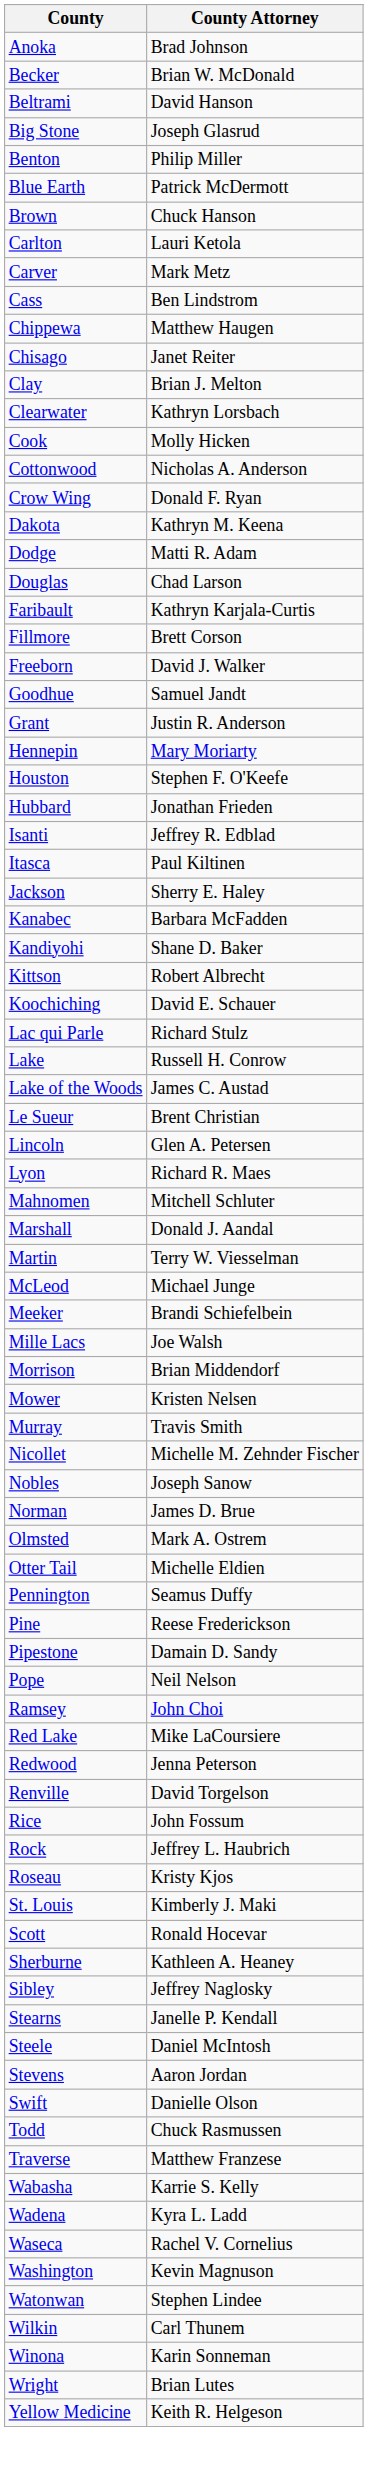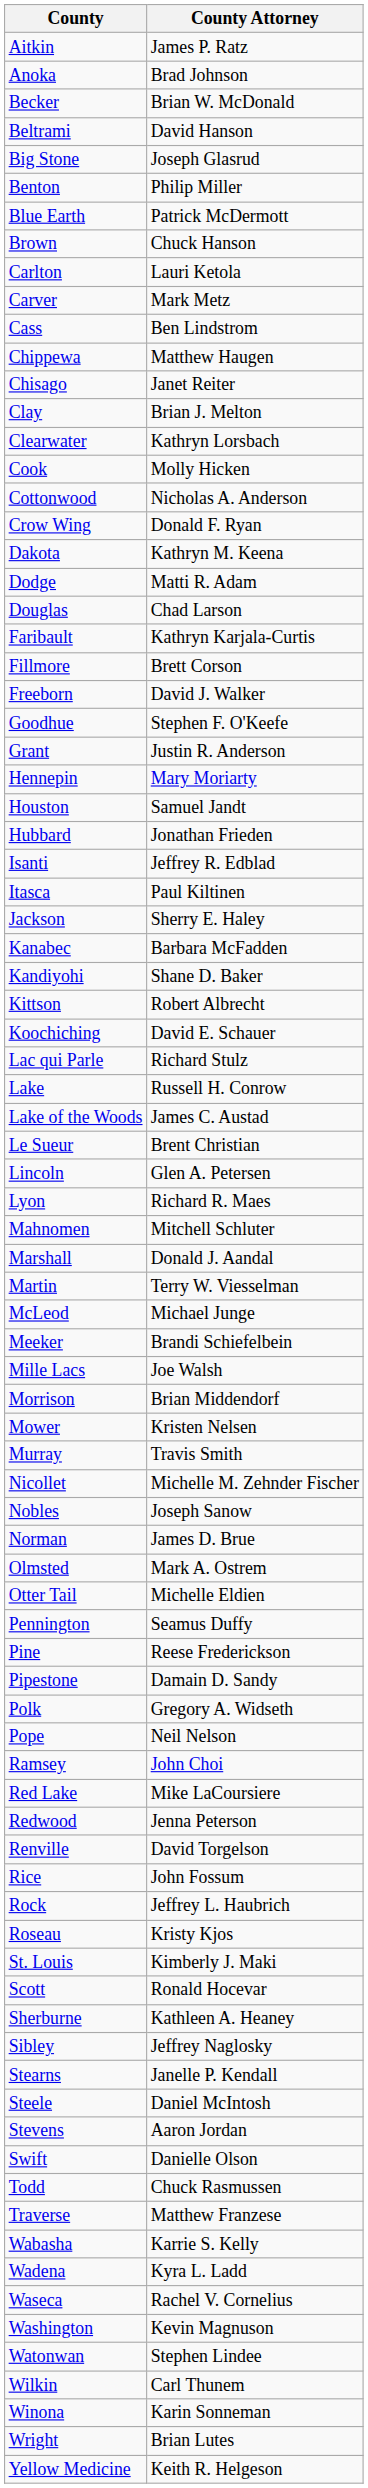 <table class="wikitable">
 <tr>
 <th>County</th>
 <th>County Attorney</th>
+</tr>
+<tr>
+<td><a href='#'>Aitkin</a></td>
+<td>James P. Ratz</td>
 </tr>
 <tr>
 <td><a href='#'>Anoka</a></td>
 <td>Brad Johnson</td>
 </tr>
 <tr>
 <td><a href='#'>Becker</a></td>
 <td>Brian W. McDonald</td>
 </tr>
 <tr>
 <td><a href='#'>Beltrami</a></td>
 <td>David Hanson</td>
 </tr>
 <tr>
 <td><a href='#'>Big Stone</a></td>
 <td>Joseph Glasrud</td>
 </tr>
 <tr>
 <td><a href='#'>Benton</a></td>
 <td>Philip Miller</td>
 </tr>
 <tr>
 <td><a href='#'>Blue Earth</a></td>
 <td>Patrick McDermott</td>
 </tr>
 <tr>
 <td><a href='#'>Brown</a></td>
 <td>Chuck Hanson</td>
 </tr>
 <tr>
 <td><a href='#'>Carlton</a></td>
 <td>Lauri Ketola</td>
 </tr>
 <tr>
 <td><a href='#'>Carver</a></td>
 <td>Mark Metz</td>
 </tr>
 <tr>
 <td><a href='#'>Cass</a></td>
 <td>Ben Lindstrom</td>
 </tr>
 <tr>
 <td><a href='#'>Chippewa</a></td>
 <td>Matthew Haugen</td>
 </tr>
 <tr>
 <td><a href='#'>Chisago</a></td>
 <td>Janet Reiter</td>
 </tr>
 <tr>
 <td><a href='#'>Clay</a></td>
 <td>Brian J. Melton</td>
 </tr>
 <tr>
 <td><a href='#'>Clearwater</a></td>
 <td>Kathryn Lorsbach</td>
 </tr>
 <tr>
 <td><a href='#'>Cook</a></td>
 <td>Molly Hicken</td>
 </tr>
 <tr>
 <td><a href='#'>Cottonwood</a></td>
 <td>Nicholas A. Anderson</td>
 </tr>
 <tr>
 <td><a href='#'>Crow Wing</a></td>
 <td>Donald F. Ryan</td>
 </tr>
 <tr>
 <td><a href='#'>Dakota</a></td>
 <td>Kathryn M. Keena</td>
 </tr>
 <tr>
 <td><a href='#'>Dodge</a></td>
 <td>Matti R. Adam</td>
 </tr>
 <tr>
 <td><a href='#'>Douglas</a></td>
 <td>Chad Larson</td>
 </tr>
 <tr>
 <td><a href='#'>Faribault</a></td>
 <td>Kathryn Karjala-Curtis</td>
 </tr>
 <tr>
 <td><a href='#'>Fillmore</a></td>
 <td>Brett Corson</td>
 </tr>
 <tr>
 <td><a href='#'>Freeborn</a></td>
 <td>David J. Walker</td>
 </tr>
 <tr>
 <td><a href='#'>Goodhue</a></td>
-<td>Samuel Jandt</td>
+<td>Stephen F. O'Keefe</td>
 </tr>
 <tr>
 <td><a href='#'>Grant</a></td>
 <td>Justin R. Anderson</td>
 </tr>
 <tr>
 <td><a href='#'>Hennepin</a></td>
 <td><a href='#'>Mary Moriarty</a></td>
 </tr>
 <tr>
 <td><a href='#'>Houston</a></td>
-<td>Stephen F. O'Keefe</td>
+<td>Samuel Jandt</td>
 </tr>
 <tr>
 <td><a href='#'>Hubbard</a></td>
 <td>Jonathan Frieden</td>
 </tr>
 <tr>
 <td><a href='#'>Isanti</a></td>
 <td>Jeffrey R. Edblad</td>
 </tr>
 <tr>
 <td><a href='#'>Itasca</a></td>
 <td>Paul Kiltinen</td>
 </tr>
 <tr>
 <td><a href='#'>Jackson</a></td>
 <td>Sherry E. Haley</td>
 </tr>
 <tr>
 <td><a href='#'>Kanabec</a></td>
 <td>Barbara McFadden</td>
 </tr>
 <tr>
 <td><a href='#'>Kandiyohi</a></td>
 <td>Shane D. Baker</td>
 </tr>
 <tr>
 <td><a href='#'>Kittson</a></td>
 <td>Robert Albrecht</td>
 </tr>
 <tr>
 <td><a href='#'>Koochiching</a></td>
 <td>David E. Schauer</td>
 </tr>
 <tr>
 <td><a href='#'>Lac qui Parle</a></td>
 <td>Richard Stulz</td>
 </tr>
 <tr>
 <td><a href='#'>Lake</a></td>
 <td>Russell H. Conrow</td>
 </tr>
 <tr>
 <td><a href='#'>Lake of the Woods</a></td>
 <td>James C. Austad</td>
 </tr>
 <tr>
 <td><a href='#'>Le Sueur</a></td>
 <td>Brent Christian</td>
 </tr>
 <tr>
 <td><a href='#'>Lincoln</a></td>
 <td>Glen A. Petersen</td>
 </tr>
 <tr>
 <td><a href='#'>Lyon</a></td>
 <td>Richard R. Maes</td>
 </tr>
 <tr>
 <td><a href='#'>Mahnomen</a></td>
 <td>Mitchell Schluter</td>
 </tr>
 <tr>
 <td><a href='#'>Marshall</a></td>
 <td>Donald J. Aandal</td>
 </tr>
 <tr>
 <td><a href='#'>Martin</a></td>
 <td>Terry W. Viesselman</td>
 </tr>
 <tr>
 <td><a href='#'>McLeod</a></td>
 <td>Michael Junge</td>
 </tr>
 <tr>
 <td><a href='#'>Meeker</a></td>
 <td>Brandi Schiefelbein</td>
 </tr>
 <tr>
 <td><a href='#'>Mille Lacs</a></td>
 <td>Joe Walsh</td>
 </tr>
 <tr>
 <td><a href='#'>Morrison</a></td>
 <td>Brian Middendorf</td>
 </tr>
 <tr>
 <td><a href='#'>Mower</a></td>
 <td>Kristen Nelsen</td>
 </tr>
 <tr>
 <td><a href='#'>Murray</a></td>
 <td>Travis Smith</td>
 </tr>
 <tr>
 <td><a href='#'>Nicollet</a></td>
 <td>Michelle M. Zehnder Fischer</td>
 </tr>
 <tr>
 <td><a href='#'>Nobles</a></td>
 <td>Joseph Sanow</td>
 </tr>
 <tr>
 <td><a href='#'>Norman</a></td>
 <td>James D. Brue</td>
 </tr>
 <tr>
 <td><a href='#'>Olmsted</a></td>
 <td>Mark A. Ostrem</td>
 </tr>
 <tr>
 <td><a href='#'>Otter Tail</a></td>
 <td>Michelle Eldien</td>
 </tr>
 <tr>
 <td><a href='#'>Pennington</a></td>
 <td>Seamus Duffy</td>
 </tr>
 <tr>
 <td><a href='#'>Pine</a></td>
 <td>Reese Frederickson</td>
 </tr>
 <tr>
 <td><a href='#'>Pipestone</a></td>
 <td>Damain D. Sandy</td>
 </tr>
 <tr>
+<td><a href='#'>Polk</a></td>
+<td>Gregory A. Widseth</td>
+</tr>
+<tr>
 <td><a href='#'>Pope</a></td>
 <td>Neil Nelson</td>
 </tr>
 <tr>
 <td><a href='#'>Ramsey</a></td>
 <td><a href='#'>John Choi</a></td>
 </tr>
 <tr>
 <td><a href='#'>Red Lake</a></td>
 <td>Mike LaCoursiere</td>
 </tr>
 <tr>
 <td><a href='#'>Redwood</a></td>
 <td>Jenna Peterson</td>
 </tr>
 <tr>
 <td><a href='#'>Renville</a></td>
 <td>David Torgelson</td>
 </tr>
 <tr>
 <td><a href='#'>Rice</a></td>
 <td>John Fossum</td>
 </tr>
 <tr>
 <td><a href='#'>Rock</a></td>
 <td>Jeffrey L. Haubrich</td>
 </tr>
 <tr>
 <td><a href='#'>Roseau</a></td>
 <td>Kristy Kjos</td>
 </tr>
 <tr>
 <td><a href='#'>St. Louis</a></td>
 <td>Kimberly J. Maki</td>
 </tr>
 <tr>
 <td><a href='#'>Scott</a></td>
 <td>Ronald Hocevar</td>
 </tr>
 <tr>
 <td><a href='#'>Sherburne</a></td>
 <td>Kathleen A. Heaney</td>
 </tr>
 <tr>
 <td><a href='#'>Sibley</a></td>
 <td>Jeffrey Naglosky</td>
 </tr>
 <tr>
 <td><a href='#'>Stearns</a></td>
 <td>Janelle P. Kendall</td>
 </tr>
 <tr>
 <td><a href='#'>Steele</a></td>
 <td>Daniel McIntosh</td>
 </tr>
 <tr>
 <td><a href='#'>Stevens</a></td>
 <td>Aaron Jordan</td>
 </tr>
 <tr>
 <td><a href='#'>Swift</a></td>
 <td>Danielle Olson</td>
 </tr>
 <tr>
 <td><a href='#'>Todd</a></td>
 <td>Chuck Rasmussen</td>
 </tr>
 <tr>
 <td><a href='#'>Traverse</a></td>
 <td>Matthew Franzese</td>
 </tr>
 <tr>
 <td><a href='#'>Wabasha</a></td>
 <td>Karrie S. Kelly</td>
 </tr>
 <tr>
 <td><a href='#'>Wadena</a></td>
 <td>Kyra L. Ladd</td>
 </tr>
 <tr>
 <td><a href='#'>Waseca</a></td>
 <td>Rachel V. Cornelius</td>
 </tr>
 <tr>
 <td><a href='#'>Washington</a></td>
 <td>Kevin Magnuson</td>
 </tr>
 <tr>
 <td><a href='#'>Watonwan</a></td>
 <td>Stephen Lindee</td>
 </tr>
 <tr>
 <td><a href='#'>Wilkin</a></td>
 <td>Carl Thunem</td>
 </tr>
 <tr>
 <td><a href='#'>Winona</a></td>
 <td>Karin Sonneman</td>
 </tr>
 <tr>
 <td><a href='#'>Wright</a></td>
 <td>Brian Lutes</td>
 </tr>
 <tr>
 <td><a href='#'>Yellow Medicine</a></td>
 <td>Keith R. Helgeson</td>
 </tr>
 </table>
